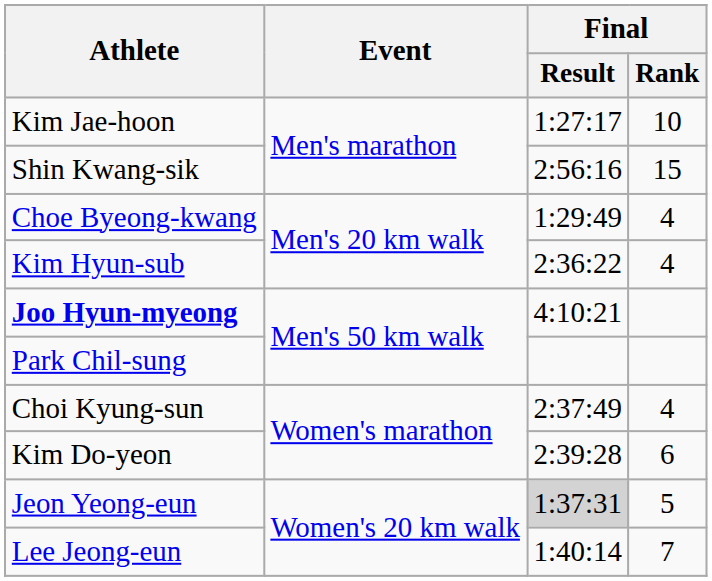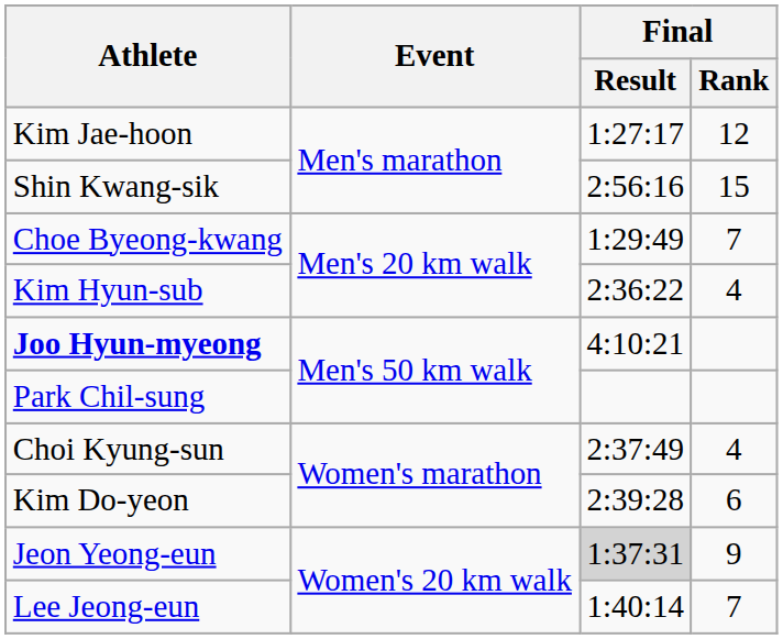 <table class="wikitable" style="font-size:90%; text-align:center;">
 <tr>
 <th rowspan=2>Athlete</th>
 <th rowspan=2>Event</th>
 <th colspan=2>Final</th>
 </tr>
 <tr style=font-size:95%>
 <th>Result</th>
 <th>Rank</th>
 </tr>
 <tr>
 <td align=left>Kim Jae-hoon</td>
 <td align=left rowspan=2><a href='#'>Men's marathon</a></td>
 <td>1:27:17</td>
-<td>10</td>
+<td>12</td>
 </tr>
 <tr>
 <td align=left>Shin Kwang-sik</td>
 <td>2:56:16</td>
 <td>15</td>
 </tr>
 <tr>
 <td align=left><a href='#'>Choe Byeong-kwang</a></td>
 <td align=left rowspan=2><a href='#'>Men's 20 km walk</a></td>
 <td>1:29:49</td>
-<td>4</td>
+<td>7</td>
 </tr>
 <tr>
 <td align=left><a href='#'>Kim Hyun-sub</a></td>
 <td>2:36:22</td>
 <td>4</td>
 </tr>
 <tr>
 <td align=left><strong><a href='#'>Joo Hyun-myeong</a></strong></td>
 <td align=left rowspan=2><a href='#'>Men's 50 km walk</a></td>
 <td>4:10:21</td>
 <td></td>
 </tr>
 <tr>
 <td align=left><a href='#'>Park Chil-sung</a></td>
 <td></td>
 <td></td>
 </tr>
 <tr>
 <td align=left>Choi Kyung-sun</td>
 <td align=left rowspan=2><a href='#'>Women's marathon</a></td>
 <td>2:37:49</td>
 <td>4</td>
 </tr>
 <tr>
 <td align=left>Kim Do-yeon</td>
 <td>2:39:28</td>
 <td>6</td>
 </tr>
 <tr>
 <td align=left><a href='#'>Jeon Yeong-eun</a></td>
 <td align=left rowspan=2><a href='#'>Women's 20 km walk</a></td>
 <td style="background: lightgrey;">1:37:31</td>
-<td>5</td>
+<td>9</td>
 </tr>
 <tr>
 <td align=left><a href='#'>Lee Jeong-eun</a></td>
 <td>1:40:14</td>
 <td>7</td>
 </tr>
 </table>
